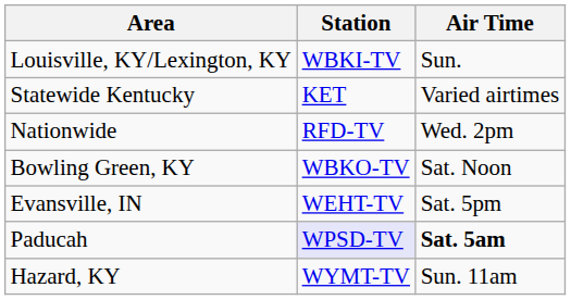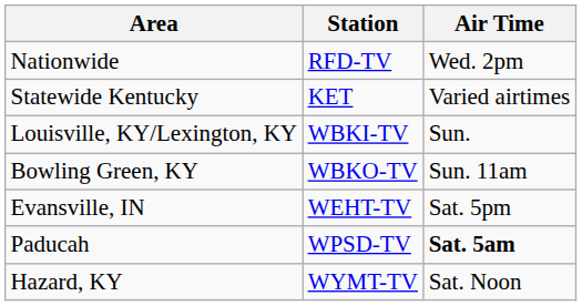 <table class="wikitable">
 <tr>
 <th>Area</th>
 <th>Station</th>
 <th>Air Time</th>
 </tr>
 <tr>
-<td>Louisville, KY/Lexington, KY</td>
-<td><a href='#'>WBKI-TV</a></td>
-<td>Sun.</td>
+<td>Nationwide</td>
+<td><a href='#'>RFD-TV</a></td>
+<td>Wed. 2pm</td>
 </tr>
 <tr>
 <td>Statewide Kentucky</td>
 <td><a href='#'>KET</a></td>
 <td>Varied airtimes</td>
 </tr>
 <tr>
-<td>Nationwide</td>
-<td><a href='#'>RFD-TV</a></td>
-<td>Wed. 2pm</td>
+<td>Louisville, KY/Lexington, KY</td>
+<td><a href='#'>WBKI-TV</a></td>
+<td>Sun.</td>
 </tr>
 <tr>
 <td>Bowling Green, KY</td>
 <td><a href='#'>WBKO-TV</a></td>
-<td>Sat. Noon</td>
+<td>Sun. 11am</td>
 </tr>
 <tr>
 <td>Evansville, IN</td>
 <td><a href='#'>WEHT-TV</a></td>
 <td>Sat. 5pm</td>
 </tr>
 <tr>
 <td>Paducah</td>
-<td style="background: lavender;"><a href='#'>WPSD-TV</a></td>
+<td><a href='#'>WPSD-TV</a></td>
 <td><strong>Sat. 5am</strong></td>
 </tr>
 <tr>
 <td>Hazard, KY</td>
 <td><a href='#'>WYMT-TV</a></td>
-<td>Sun. 11am</td>
+<td>Sat. Noon</td>
 </tr>
 </table>
